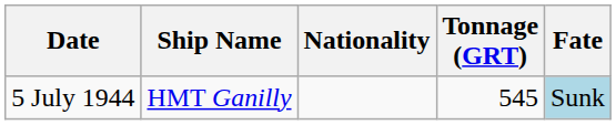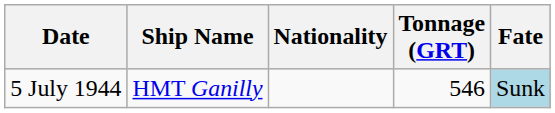 <table class="wikitable sortable">
 <tr>
 <th>Date</th>
 <th>Ship Name</th>
 <th>Nationality</th>
 <th>Tonnage<br>(<a href='#'>GRT</a>)</th>
 <th>Fate</th>
 </tr>
 <tr>
 <td align="right">5 July 1944</td>
 <td align="left"><a href='#'>HMT <em>Ganilly</em></a></td>
 <td align="left"></td>
-<td align="right">545</td>
+<td align="right">546</td>
 <td align="left" style="background: lightblue;">Sunk</td>
 </tr>
 </table>
